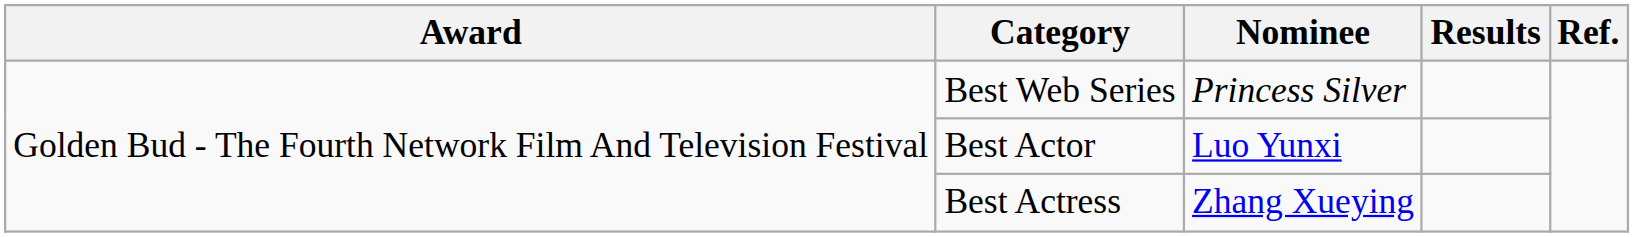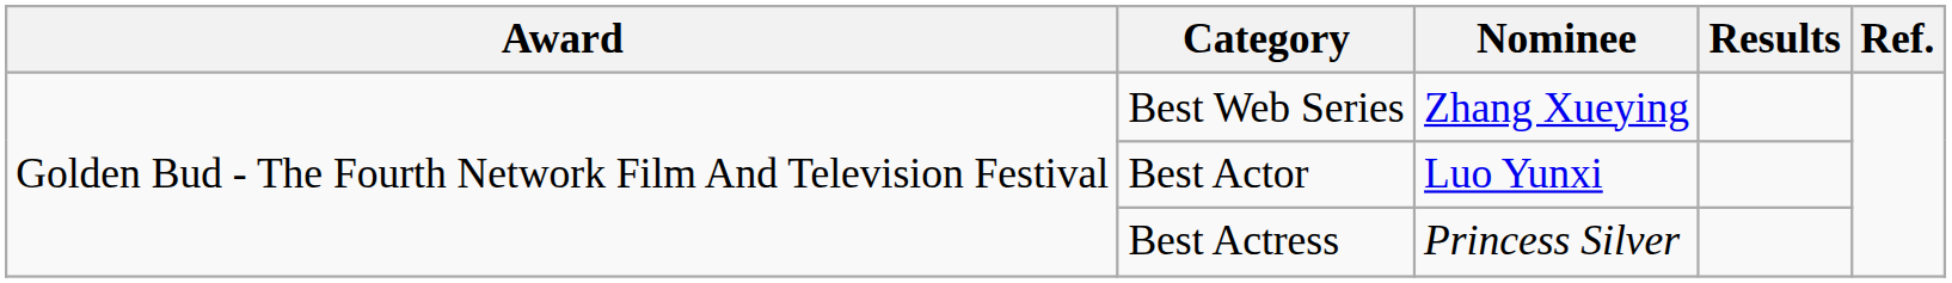 <table class="wikitable">
 <tr>
 <th>Award</th>
 <th>Category</th>
 <th>Nominee</th>
 <th>Results</th>
 <th>Ref.</th>
 </tr>
 <tr>
 <td rowspan=3>Golden Bud - The Fourth Network Film And Television Festival</td>
 <td>Best Web Series</td>
-<td><em>Princess Silver</em></td>
+<td><a href='#'>Zhang Xueying</a></td>
 <td></td>
 <td rowspan=3></td>
 </tr>
 <tr>
 <td>Best Actor</td>
 <td><a href='#'>Luo Yunxi</a></td>
 <td></td>
 </tr>
 <tr>
 <td>Best Actress</td>
-<td><a href='#'>Zhang Xueying</a></td>
+<td><em>Princess Silver</em></td>
 <td></td>
 </tr>
 </table>
